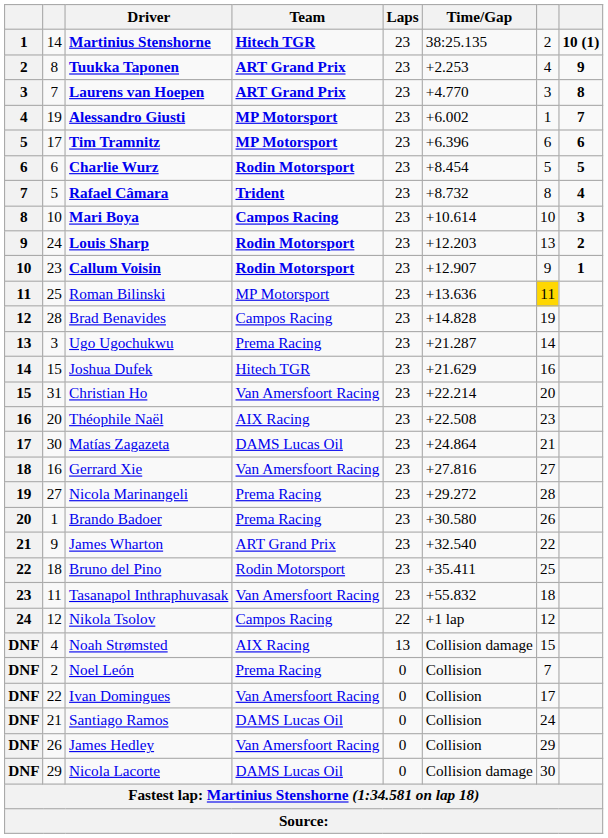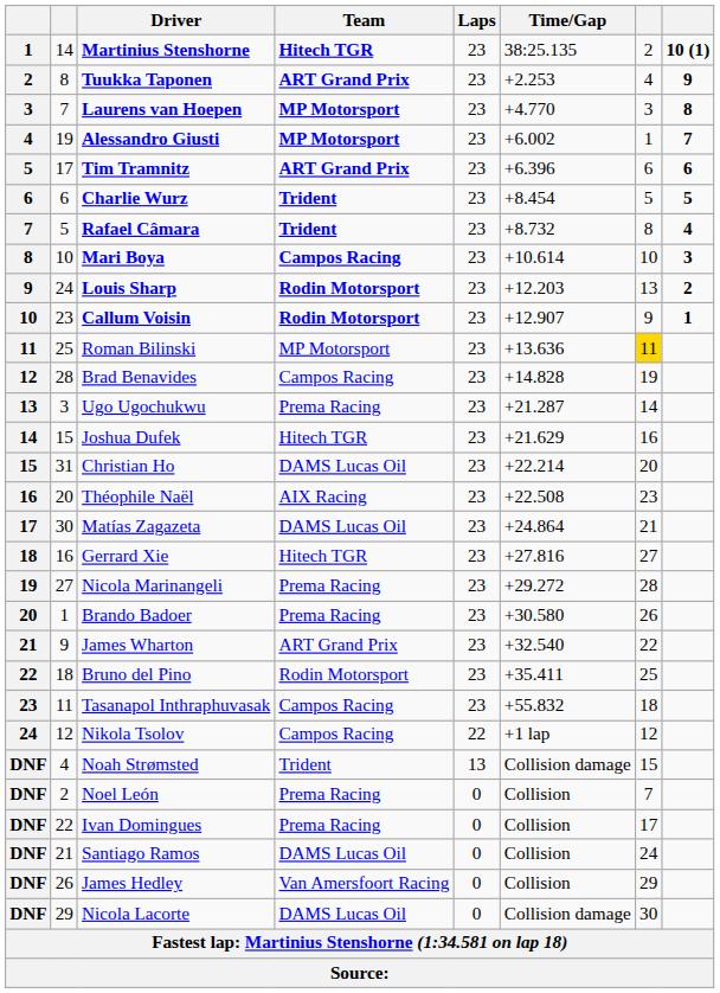 <table class="wikitable" style="font-size:85%">
 <tr>
 <th></th>
 <th></th>
 <th>Driver</th>
 <th>Team</th>
 <th>Laps</th>
 <th>Time/Gap</th>
 <th></th>
 <th></th>
 </tr>
 <tr>
 <th>1</th>
 <td align="center">14</td>
 <td> <strong><a href='#'>Martinius Stenshorne</a></strong></td>
 <td><strong><a href='#'>Hitech TGR</a></strong></td>
 <td align="center">23</td>
 <td>38:25.135</td>
 <td align="center">2</td>
 <td align="center"><strong>10 (1)</strong></td>
 </tr>
 <tr>
 <th>2</th>
 <td align="center">8</td>
 <td> <strong><a href='#'>Tuukka Taponen</a></strong></td>
 <td><strong><a href='#'>ART Grand Prix</a></strong></td>
 <td align="center">23</td>
 <td>+2.253</td>
 <td align="center">4</td>
 <td align="center"><strong>9</strong></td>
 </tr>
 <tr>
 <th>3</th>
 <td align="center">7</td>
 <td> <strong><a href='#'>Laurens van Hoepen</a></strong></td>
-<td><strong><a href='#'>ART Grand Prix</a></strong></td>
+<td><strong><a href='#'>MP Motorsport</a></strong></td>
 <td align="center">23</td>
 <td>+4.770</td>
 <td align="center">3</td>
 <td align="center"><strong>8</strong></td>
 </tr>
 <tr>
 <th>4</th>
 <td align="center">19</td>
 <td> <strong><a href='#'>Alessandro Giusti</a></strong></td>
 <td><strong><a href='#'>MP Motorsport</a></strong></td>
 <td align="center">23</td>
 <td>+6.002</td>
 <td align="center">1</td>
 <td align="center"><strong>7</strong></td>
 </tr>
 <tr>
 <th>5</th>
 <td align="center">17</td>
 <td> <strong><a href='#'>Tim Tramnitz</a></strong></td>
-<td><strong><a href='#'>MP Motorsport</a></strong></td>
+<td><strong><a href='#'>ART Grand Prix</a></strong></td>
 <td align="center">23</td>
 <td>+6.396</td>
 <td align="center">6</td>
 <td align="center"><strong>6</strong></td>
 </tr>
 <tr>
 <th>6</th>
 <td align="center">6</td>
 <td> <strong><a href='#'>Charlie Wurz</a></strong></td>
-<td><strong><a href='#'>Rodin Motorsport</a></strong></td>
+<td><strong><a href='#'>Trident</a></strong></td>
 <td align="center">23</td>
 <td>+8.454</td>
 <td align="center">5</td>
 <td align="center"><strong>5</strong></td>
 </tr>
 <tr>
 <th>7</th>
 <td align="center">5</td>
 <td> <strong><a href='#'>Rafael Câmara</a></strong></td>
 <td><strong><a href='#'>Trident</a></strong></td>
 <td align="center">23</td>
 <td>+8.732</td>
 <td align="center">8</td>
 <td align="center"><strong>4</strong></td>
 </tr>
 <tr>
 <th>8</th>
 <td align="center">10</td>
 <td> <strong><a href='#'>Mari Boya</a></strong></td>
 <td><strong><a href='#'>Campos Racing</a></strong></td>
 <td align="center">23</td>
 <td>+10.614</td>
 <td align="center">10</td>
 <td align="center"><strong>3</strong></td>
 </tr>
 <tr>
 <th>9</th>
 <td align="center">24</td>
 <td> <strong><a href='#'>Louis Sharp</a></strong></td>
 <td><strong><a href='#'>Rodin Motorsport</a></strong></td>
 <td align="center">23</td>
 <td>+12.203</td>
 <td align="center">13</td>
 <td align="center"><strong>2</strong></td>
 </tr>
 <tr>
 <th>10</th>
 <td align="center">23</td>
 <td> <strong><a href='#'>Callum Voisin</a></strong></td>
 <td><strong><a href='#'>Rodin Motorsport</a></strong></td>
 <td align="center">23</td>
 <td>+12.907</td>
 <td align="center">9</td>
 <td align="center"><strong>1</strong></td>
 </tr>
 <tr>
 <th>11</th>
 <td align="center">25</td>
 <td> <a href='#'>Roman Bilinski</a></td>
 <td><a href='#'>MP Motorsport</a></td>
 <td align="center">23</td>
 <td>+13.636</td>
 <td align="center" style="background: gold;">11</td>
 <td align="center"></td>
 </tr>
 <tr>
 <th>12</th>
 <td align="center">28</td>
 <td> <a href='#'>Brad Benavides</a></td>
 <td><a href='#'>Campos Racing</a></td>
 <td align="center">23</td>
 <td>+14.828</td>
 <td align="center">19</td>
 <td align="center"></td>
 </tr>
 <tr>
 <th>13</th>
 <td align="center">3</td>
 <td> <a href='#'>Ugo Ugochukwu</a></td>
 <td><a href='#'>Prema Racing</a></td>
 <td align="center">23</td>
 <td>+21.287</td>
 <td align="center">14</td>
 <td align="center"></td>
 </tr>
 <tr>
 <th>14</th>
 <td align="center">15</td>
 <td> <a href='#'>Joshua Dufek</a></td>
 <td><a href='#'>Hitech TGR</a></td>
 <td align="center">23</td>
 <td>+21.629</td>
 <td align="center">16</td>
 <td align="center"></td>
 </tr>
 <tr>
 <th>15</th>
 <td align="center">31</td>
 <td> <a href='#'>Christian Ho</a></td>
-<td><a href='#'>Van Amersfoort Racing</a></td>
+<td><a href='#'>DAMS Lucas Oil</a></td>
 <td align="center">23</td>
 <td>+22.214</td>
 <td align="center">20</td>
 <td align="center"></td>
 </tr>
 <tr>
 <th>16</th>
 <td align="center">20</td>
 <td> <a href='#'>Théophile Naël</a></td>
 <td><a href='#'>AIX Racing</a></td>
 <td align="center">23</td>
 <td>+22.508</td>
 <td align="center">23</td>
 <td align="center"></td>
 </tr>
 <tr>
 <th>17</th>
 <td align="center">30</td>
 <td> <a href='#'>Matías Zagazeta</a></td>
 <td><a href='#'>DAMS Lucas Oil</a></td>
 <td align="center">23</td>
 <td>+24.864</td>
 <td align="center">21</td>
 <td align="center"></td>
 </tr>
 <tr>
 <th>18</th>
 <td align="center">16</td>
 <td> <a href='#'>Gerrard Xie</a></td>
-<td><a href='#'>Van Amersfoort Racing</a></td>
+<td><a href='#'>Hitech TGR</a></td>
 <td align="center">23</td>
 <td>+27.816</td>
 <td align="center">27</td>
 <td align="center"></td>
 </tr>
 <tr>
 <th>19</th>
 <td align="center">27</td>
 <td> <a href='#'>Nicola Marinangeli</a></td>
 <td><a href='#'>Prema Racing</a></td>
 <td align="center">23</td>
 <td>+29.272</td>
 <td align="center">28</td>
 <td align="center"></td>
 </tr>
 <tr>
 <th>20</th>
 <td align="center">1</td>
 <td> <a href='#'>Brando Badoer</a></td>
 <td><a href='#'>Prema Racing</a></td>
 <td align="center">23</td>
 <td>+30.580</td>
 <td align="center">26</td>
 <td align="center"></td>
 </tr>
 <tr>
 <th>21</th>
 <td align="center">9</td>
 <td> <a href='#'>James Wharton</a></td>
 <td><a href='#'>ART Grand Prix</a></td>
 <td align="center">23</td>
 <td>+32.540</td>
 <td align="center">22</td>
 <td align="center"></td>
 </tr>
 <tr>
 <th>22</th>
 <td align="center">18</td>
 <td> <a href='#'>Bruno del Pino</a></td>
 <td><a href='#'>Rodin Motorsport</a></td>
 <td align="center">23</td>
 <td>+35.411</td>
 <td align="center">25</td>
 <td align="center"></td>
 </tr>
 <tr>
 <th>23</th>
 <td align="center">11</td>
 <td> <a href='#'>Tasanapol Inthraphuvasak</a></td>
-<td><a href='#'>Van Amersfoort Racing</a></td>
+<td><a href='#'>Campos Racing</a></td>
 <td align="center">23</td>
 <td>+55.832</td>
 <td align="center">18</td>
 <td align="center"></td>
 </tr>
 <tr>
 <th>24</th>
 <td align="center">12</td>
 <td> <a href='#'>Nikola Tsolov</a></td>
 <td><a href='#'>Campos Racing</a></td>
 <td align="center">22</td>
 <td>+1 lap</td>
 <td align="center">12</td>
 <td align="center"></td>
 </tr>
 <tr>
 <th>DNF</th>
 <td align="center">4</td>
 <td> <a href='#'>Noah Strømsted</a></td>
-<td><a href='#'>AIX Racing</a></td>
+<td><a href='#'>Trident</a></td>
 <td align="center">13</td>
 <td>Collision damage</td>
 <td align="center">15</td>
 <td align="center"></td>
 </tr>
 <tr>
 <th>DNF</th>
 <td align="center">2</td>
 <td> <a href='#'>Noel León</a></td>
 <td><a href='#'>Prema Racing</a></td>
 <td align="center">0</td>
 <td>Collision</td>
 <td align="center">7</td>
 <td align="center"></td>
 </tr>
 <tr>
 <th>DNF</th>
 <td align="center">22</td>
 <td> <a href='#'>Ivan Domingues</a></td>
-<td><a href='#'>Van Amersfoort Racing</a></td>
+<td><a href='#'>Prema Racing</a></td>
 <td align="center">0</td>
 <td>Collision</td>
 <td align="center">17</td>
 <td align="center"></td>
 </tr>
 <tr>
 <th>DNF</th>
 <td align="center">21</td>
 <td> <a href='#'>Santiago Ramos</a></td>
 <td><a href='#'>DAMS Lucas Oil</a></td>
 <td align="center">0</td>
 <td>Collision</td>
 <td align="center">24</td>
 <td align="center"></td>
 </tr>
 <tr>
 <th>DNF</th>
 <td align="center">26</td>
 <td> <a href='#'>James Hedley</a></td>
 <td><a href='#'>Van Amersfoort Racing</a></td>
 <td align="center">0</td>
 <td>Collision</td>
 <td align="center">29</td>
 <td align="center"></td>
 </tr>
 <tr>
 <th>DNF</th>
 <td align="center">29</td>
 <td> <a href='#'>Nicola Lacorte</a></td>
 <td><a href='#'>DAMS Lucas Oil</a></td>
 <td align="center">0</td>
 <td>Collision damage</td>
 <td align="center">30</td>
 <td align="center"></td>
 </tr>
 <tr>
 <th colspan="8">Fastest lap:  <a href='#'>Martinius Stenshorne</a> <em>(1:34.581 on lap 18)</em></th>
 </tr>
 <tr>
 <th colspan="8">Source:</th>
 </tr>
 </table>
